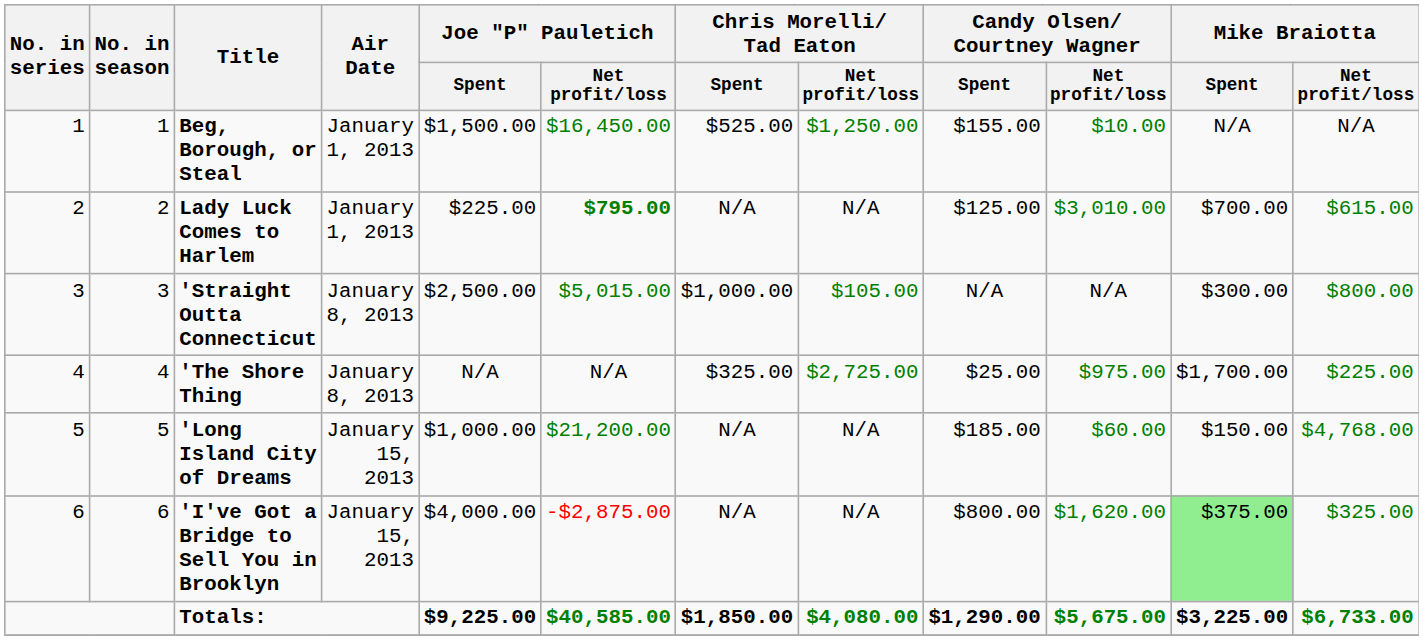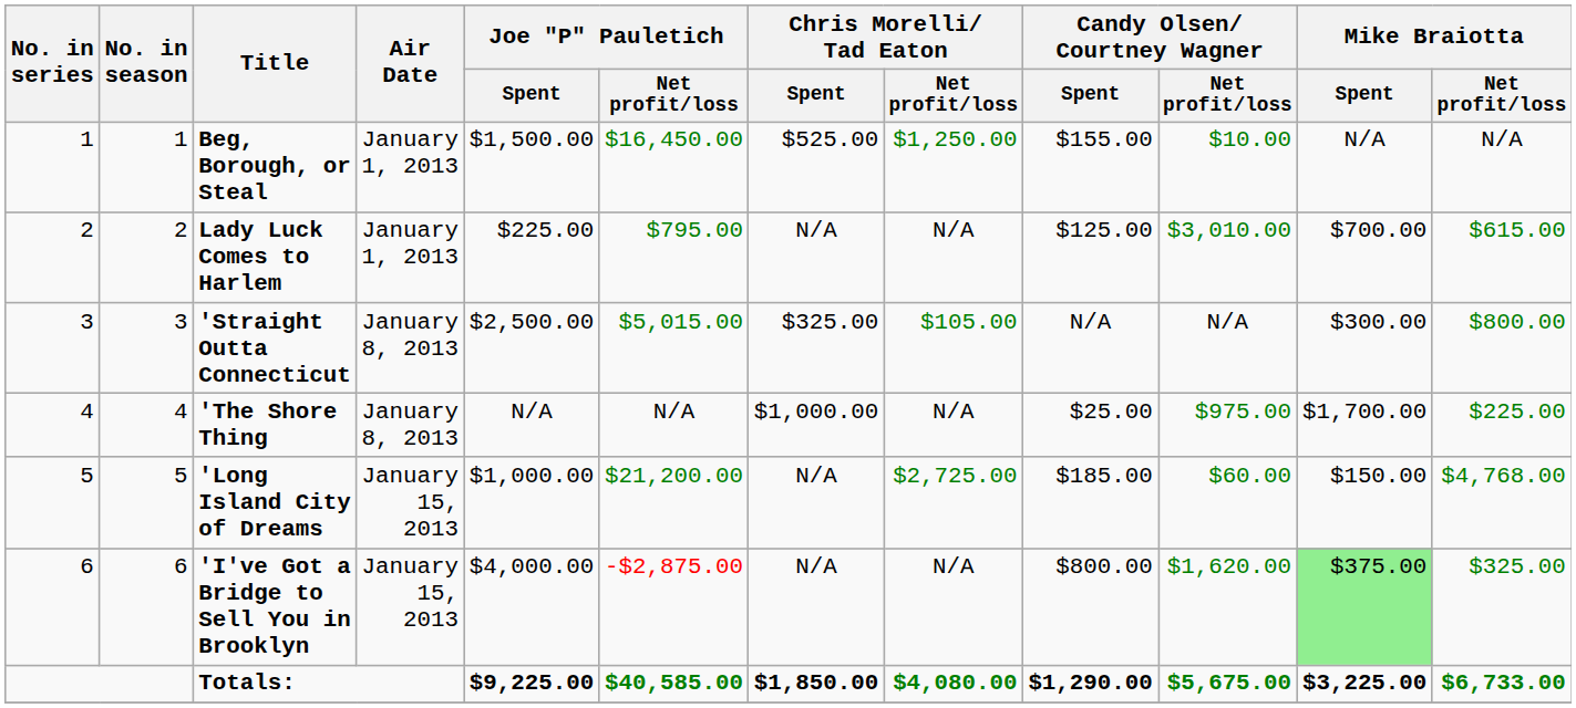 <table class="wikitable" style="text-align: right;">
 <tr>
 <th rowspan="2">No. in<br>series</th>
 <th rowspan="2">No. in<br>season</th>
 <th rowspan="2">Title</th>
 <th rowspan="2">Air Date</th>
 <th colspan="2">Joe "P" Pauletich</th>
 <th colspan="2">Chris Morelli/<br>Tad Eaton</th>
 <th colspan="2">Candy Olsen/<br>Courtney Wagner</th>
 <th colspan="2">Mike Braiotta</th>
 </tr>
 <tr>
 <th style="width:66px; font-size:85%;">Spent</th>
 <th style="width:66px; font-size:85%;">Net profit/loss</th>
 <th style="width:66px; font-size:85%;">Spent</th>
 <th style="width:66px; font-size:85%;">Net profit/loss</th>
 <th style="width:66px; font-size:85%;">Spent</th>
 <th style="width:66px; font-size:85%;">Net profit/loss</th>
 <th style="width:66px; font-size:85%;">Spent</th>
 <th style="width:66px; font-size:85%;">Net profit/loss</th>
 </tr>
 <tr valign="top">
 <td>1</td>
 <td>1</td>
 <td align="left"><strong>Beg, Borough, or Steal</strong></td>
 <td>January 1, 2013</td>
 <td>$1,500.00</td>
 <td style="color:green;">$16,450.00</td>
 <td>$525.00</td>
 <td style="color:green;">$1,250.00</td>
 <td>$155.00</td>
 <td style="color:green;">$10.00</td>
 <td style="text-align:center;">N/A</td>
 <td style="text-align:center;">N/A</td>
 </tr>
 <tr valign="top">
 <td>2</td>
 <td>2</td>
 <td align="left"><strong>Lady Luck Comes to Harlem</strong></td>
 <td>January 1, 2013</td>
 <td>$225.00</td>
-<td style="color:green;"><strong>$795.00</strong></td>
+<td style="color:green;">$795.00</td>
 <td style="text-align:center;">N/A</td>
 <td style="text-align:center;">N/A</td>
 <td>$125.00</td>
 <td style="color:green;">$3,010.00</td>
 <td>$700.00</td>
 <td style="color:green;">$615.00</td>
 </tr>
 <tr valign="top">
 <td>3</td>
 <td>3</td>
 <td align="left"><strong>'Straight Outta Connecticut</strong></td>
 <td>January 8, 2013</td>
 <td>$2,500.00</td>
 <td style="color:green;">$5,015.00</td>
-<td>$1,000.00</td>
+<td>$325.00</td>
 <td style="color:green;">$105.00</td>
 <td style="text-align:center;">N/A</td>
 <td style="text-align:center;">N/A</td>
 <td>$300.00</td>
 <td style="color:green;">$800.00</td>
 </tr>
 <tr valign="top">
 <td>4</td>
 <td>4</td>
 <td align="left"><strong>'The Shore Thing</strong></td>
 <td>January 8, 2013</td>
 <td style="text-align:center;">N/A</td>
 <td style="text-align:center;">N/A</td>
-<td>$325.00</td>
-<td style="color:green;">$2,725.00</td>
+<td>$1,000.00</td>
+<td style="text-align:center;">N/A</td>
 <td>$25.00</td>
 <td style="color:green;">$975.00</td>
 <td>$1,700.00</td>
 <td style="color:green;">$225.00</td>
 </tr>
 <tr valign="top">
 <td>5</td>
 <td>5</td>
 <td align="left"><strong>'Long Island City of Dreams</strong></td>
 <td>January 15, 2013</td>
 <td>$1,000.00</td>
 <td style="color:green;">$21,200.00</td>
 <td style="text-align:center;">N/A</td>
-<td style="text-align:center;">N/A</td>
+<td style="color:green;">$2,725.00</td>
 <td>$185.00</td>
 <td style="color:green;">$60.00</td>
 <td>$150.00</td>
 <td style="color:green;">$4,768.00</td>
 </tr>
 <tr valign="top">
 <td>6</td>
 <td>6</td>
 <td align="left"><strong>'I've Got a Bridge to Sell You in Brooklyn</strong></td>
 <td>January 15, 2013</td>
 <td>$4,000.00</td>
 <td style="color:red;">-$2,875.00</td>
 <td style="text-align:center;">N/A</td>
 <td style="text-align:center;">N/A</td>
 <td>$800.00</td>
 <td style="color:green;">$1,620.00</td>
 <td style="background: lightgreen;">$375.00</td>
 <td style="color:green;">$325.00</td>
 </tr>
 <tr valign="top">
 <td colspan="2"> </td>
 <td align="left" colspan="2"><strong>Totals:</strong></td>
 <td><strong>$9,225.00</strong></td>
 <td style="color:green;"><strong>$40,585.00</strong></td>
 <td><strong>$1,850.00</strong></td>
 <td style="color:green;"><strong>$4,080.00</strong></td>
 <td><strong>$1,290.00</strong></td>
 <td style="color:green;"><strong>$5,675.00</strong></td>
 <td><strong>$3,225.00</strong></td>
 <td style="color:green;"><strong>$6,733.00</strong></td>
 </tr>
 <tr>
 </tr>
 </table>
